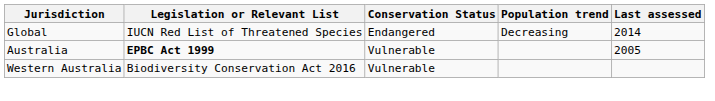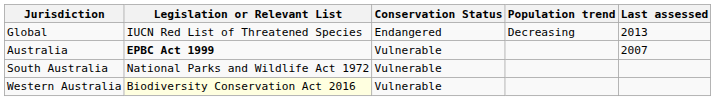 <table class="wikitable">
 <tr>
 <th>Jurisdiction</th>
 <th>Legislation or Relevant List</th>
 <th>Conservation Status</th>
 <th>Population trend</th>
 <th>Last assessed</th>
 </tr>
 <tr>
 <td>Global</td>
 <td>IUCN Red List of Threatened Species</td>
 <td>Endangered</td>
 <td>Decreasing</td>
-<td>2014</td>
+<td>2013</td>
 </tr>
 <tr>
 <td>Australia</td>
 <td><strong>EPBC Act 1999</strong></td>
 <td>Vulnerable</td>
 <td></td>
-<td>2005</td>
+<td>2007</td>
+</tr>
+<tr>
+<td>South Australia</td>
+<td>National Parks and Wildlife Act 1972</td>
+<td>Vulnerable</td>
+<td></td>
+<td></td>
 </tr>
 <tr>
 <td>Western Australia</td>
-<td>Biodiversity Conservation Act 2016</td>
+<td style="background: lightyellow;">Biodiversity Conservation Act 2016</td>
 <td>Vulnerable</td>
 <td></td>
 <td></td>
 </tr>
 </table>
